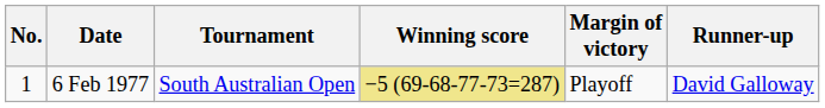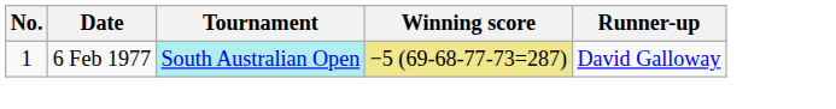 <table class="wikitable" style="font-size:95%;">
 <tr>
 <th>No.</th>
 <th>Date</th>
 <th>Tournament</th>
 <th>Winning score</th>
-<th>Margin of<br>victory</th>
 <th>Runner-up</th>
 </tr>
 <tr>
 <td align=center>1</td>
 <td align=right>6 Feb 1977</td>
-<td><a href='#'>South Australian Open</a></td>
+<td style="background: paleturquoise;"><a href='#'>South Australian Open</a></td>
 <td style="background: khaki;">−5 (69-68-77-73=287)</td>
-<td>Playoff</td>
 <td> <a href='#'>David Galloway</a></td>
 </tr>
 </table>
